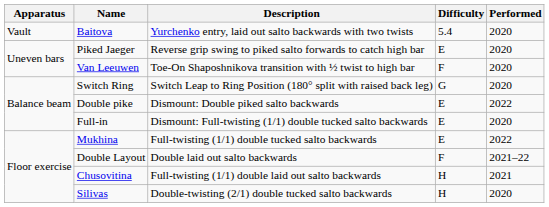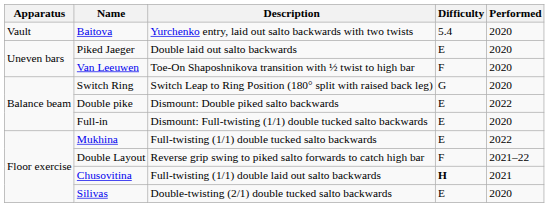 <table class="wikitable">
 <tr>
 <th>Apparatus</th>
 <th>Name</th>
 <th>Description</th>
 <th>Difficulty</th>
 <th>Performed</th>
 </tr>
 <tr>
 <td rowspan="1">Vault</td>
 <td><a href='#'>Baitova</a></td>
 <td><a href='#'>Yurchenko</a> entry, laid out salto backwards with two twists</td>
 <td>5.4</td>
 <td>2020</td>
 </tr>
 <tr>
 <td rowspan="2">Uneven bars</td>
 <td>Piked Jaeger</td>
-<td>Reverse grip swing to piked salto forwards to catch high bar</td>
+<td>Double laid out salto backwards</td>
 <td>E</td>
 <td>2020</td>
 </tr>
 <tr>
 <td><a href='#'>Van Leeuwen</a></td>
 <td>Toe-On Shaposhnikova transition with ½ twist to high bar</td>
 <td>F</td>
 <td>2020</td>
 </tr>
 <tr>
 <td rowspan="3">Balance beam</td>
 <td>Switch Ring</td>
 <td>Switch Leap to Ring Position (180° split with raised back leg)</td>
 <td>G</td>
 <td>2020</td>
 </tr>
 <tr>
 <td>Double pike</td>
 <td>Dismount: Double piked salto backwards</td>
 <td>E</td>
 <td>2022</td>
 </tr>
 <tr>
 <td>Full-in</td>
 <td>Dismount: Full-twisting (1/1) double tucked salto backwards</td>
 <td>E</td>
 <td>2020</td>
 </tr>
 <tr>
 <td rowspan="4">Floor exercise</td>
 <td><a href='#'>Mukhina</a></td>
 <td>Full-twisting (1/1) double tucked salto backwards</td>
 <td>E</td>
 <td>2022</td>
 </tr>
 <tr>
 <td>Double Layout</td>
-<td>Double laid out salto backwards</td>
+<td>Reverse grip swing to piked salto forwards to catch high bar</td>
 <td>F</td>
 <td>2021–22</td>
 </tr>
 <tr>
 <td><a href='#'>Chusovitina</a></td>
 <td>Full-twisting (1/1) double laid out salto backwards</td>
-<td>H</td>
+<td><strong>H</strong></td>
 <td>2021</td>
 </tr>
 <tr>
 <td><a href='#'>Silivas</a></td>
 <td>Double-twisting (2/1) double tucked salto backwards</td>
-<td>H</td>
+<td>E</td>
 <td>2020</td>
 </tr>
 </table>
